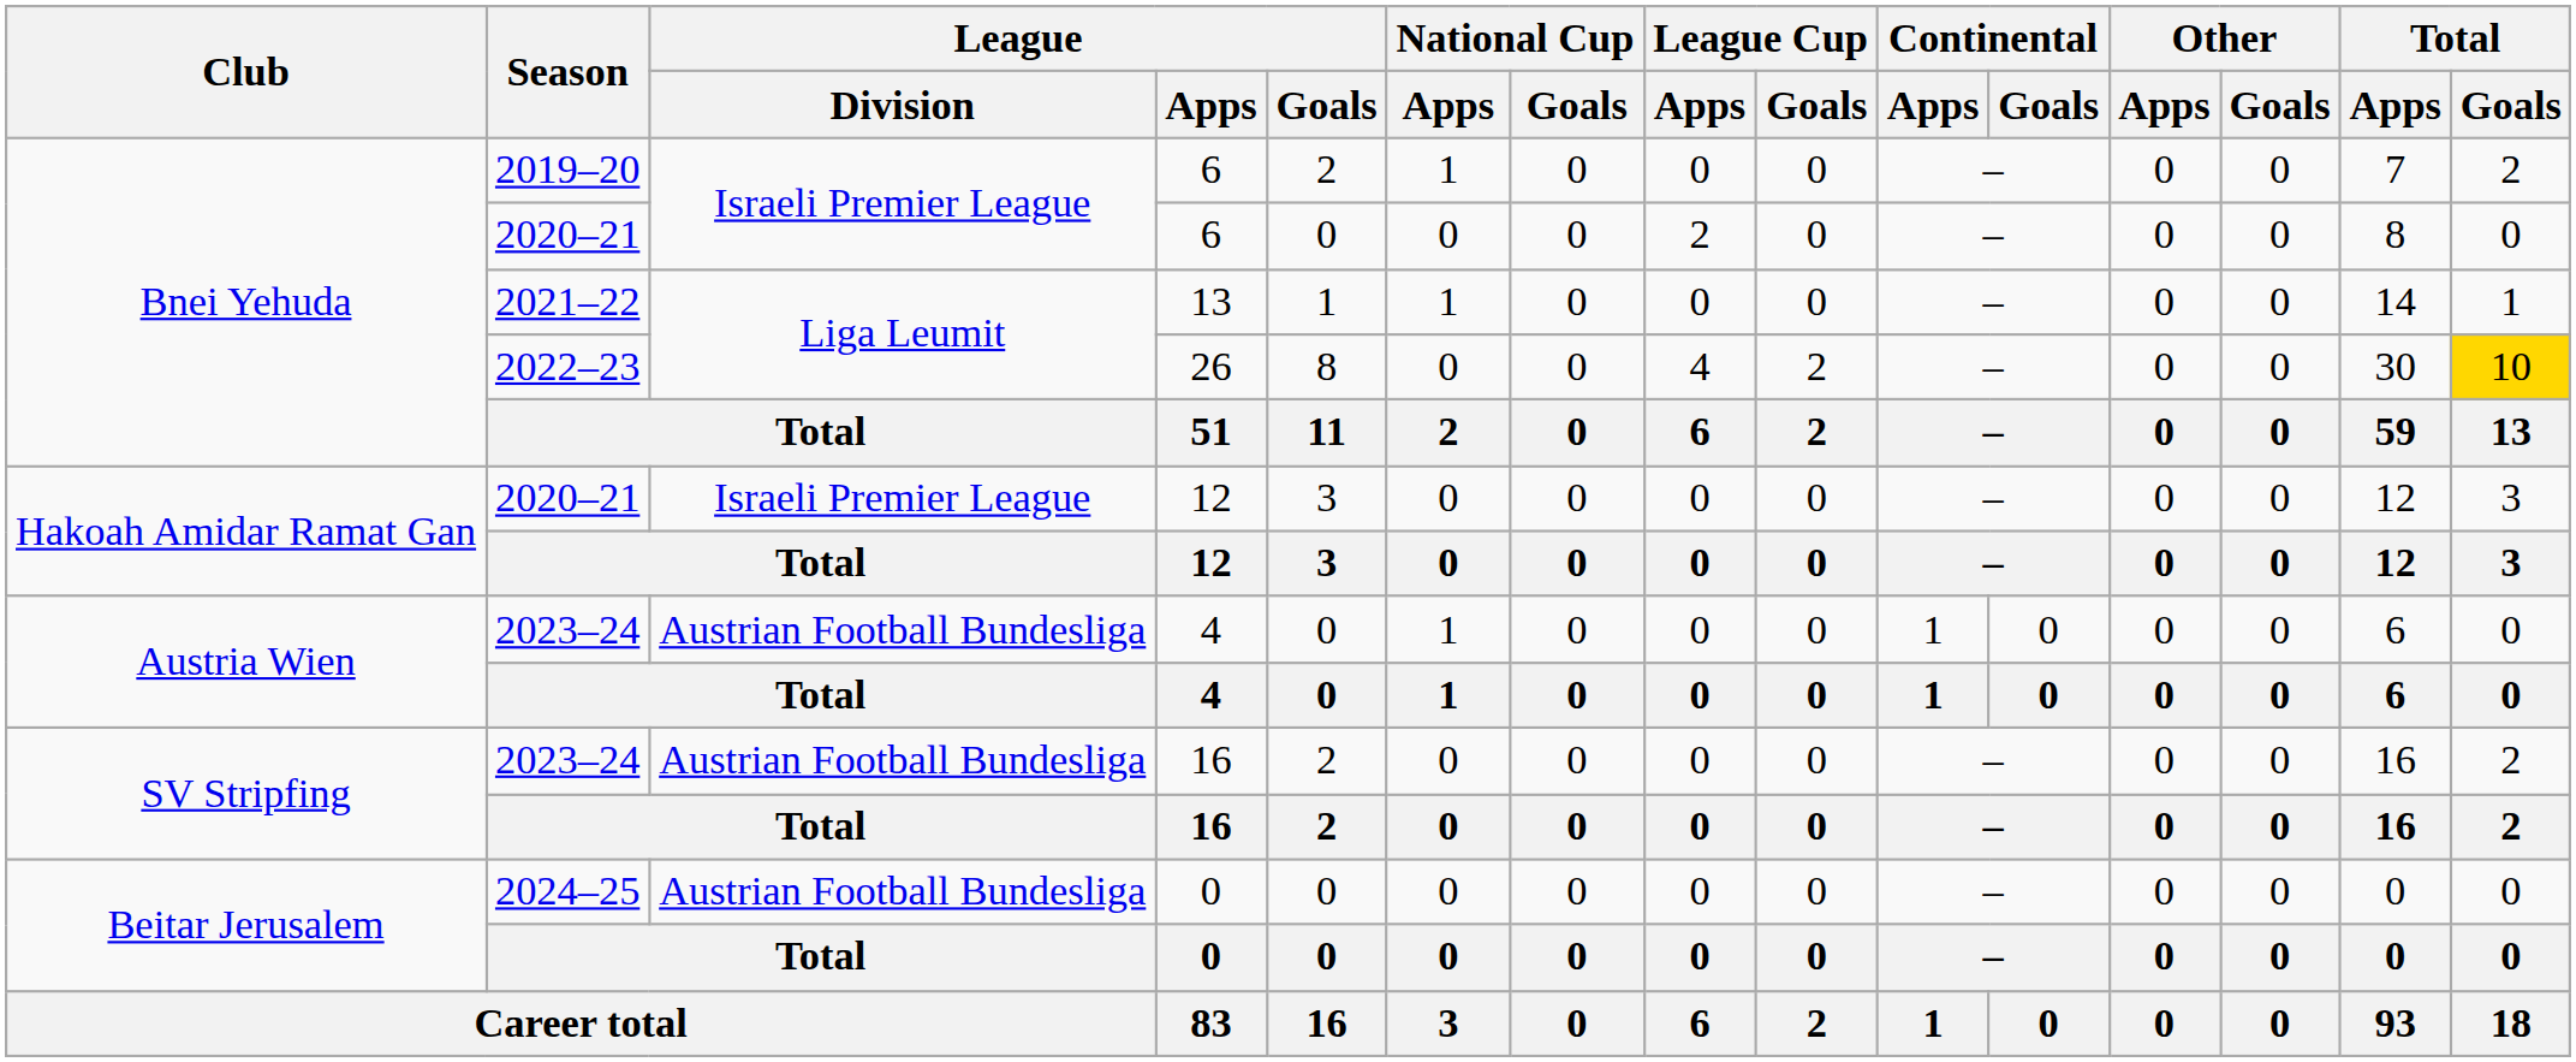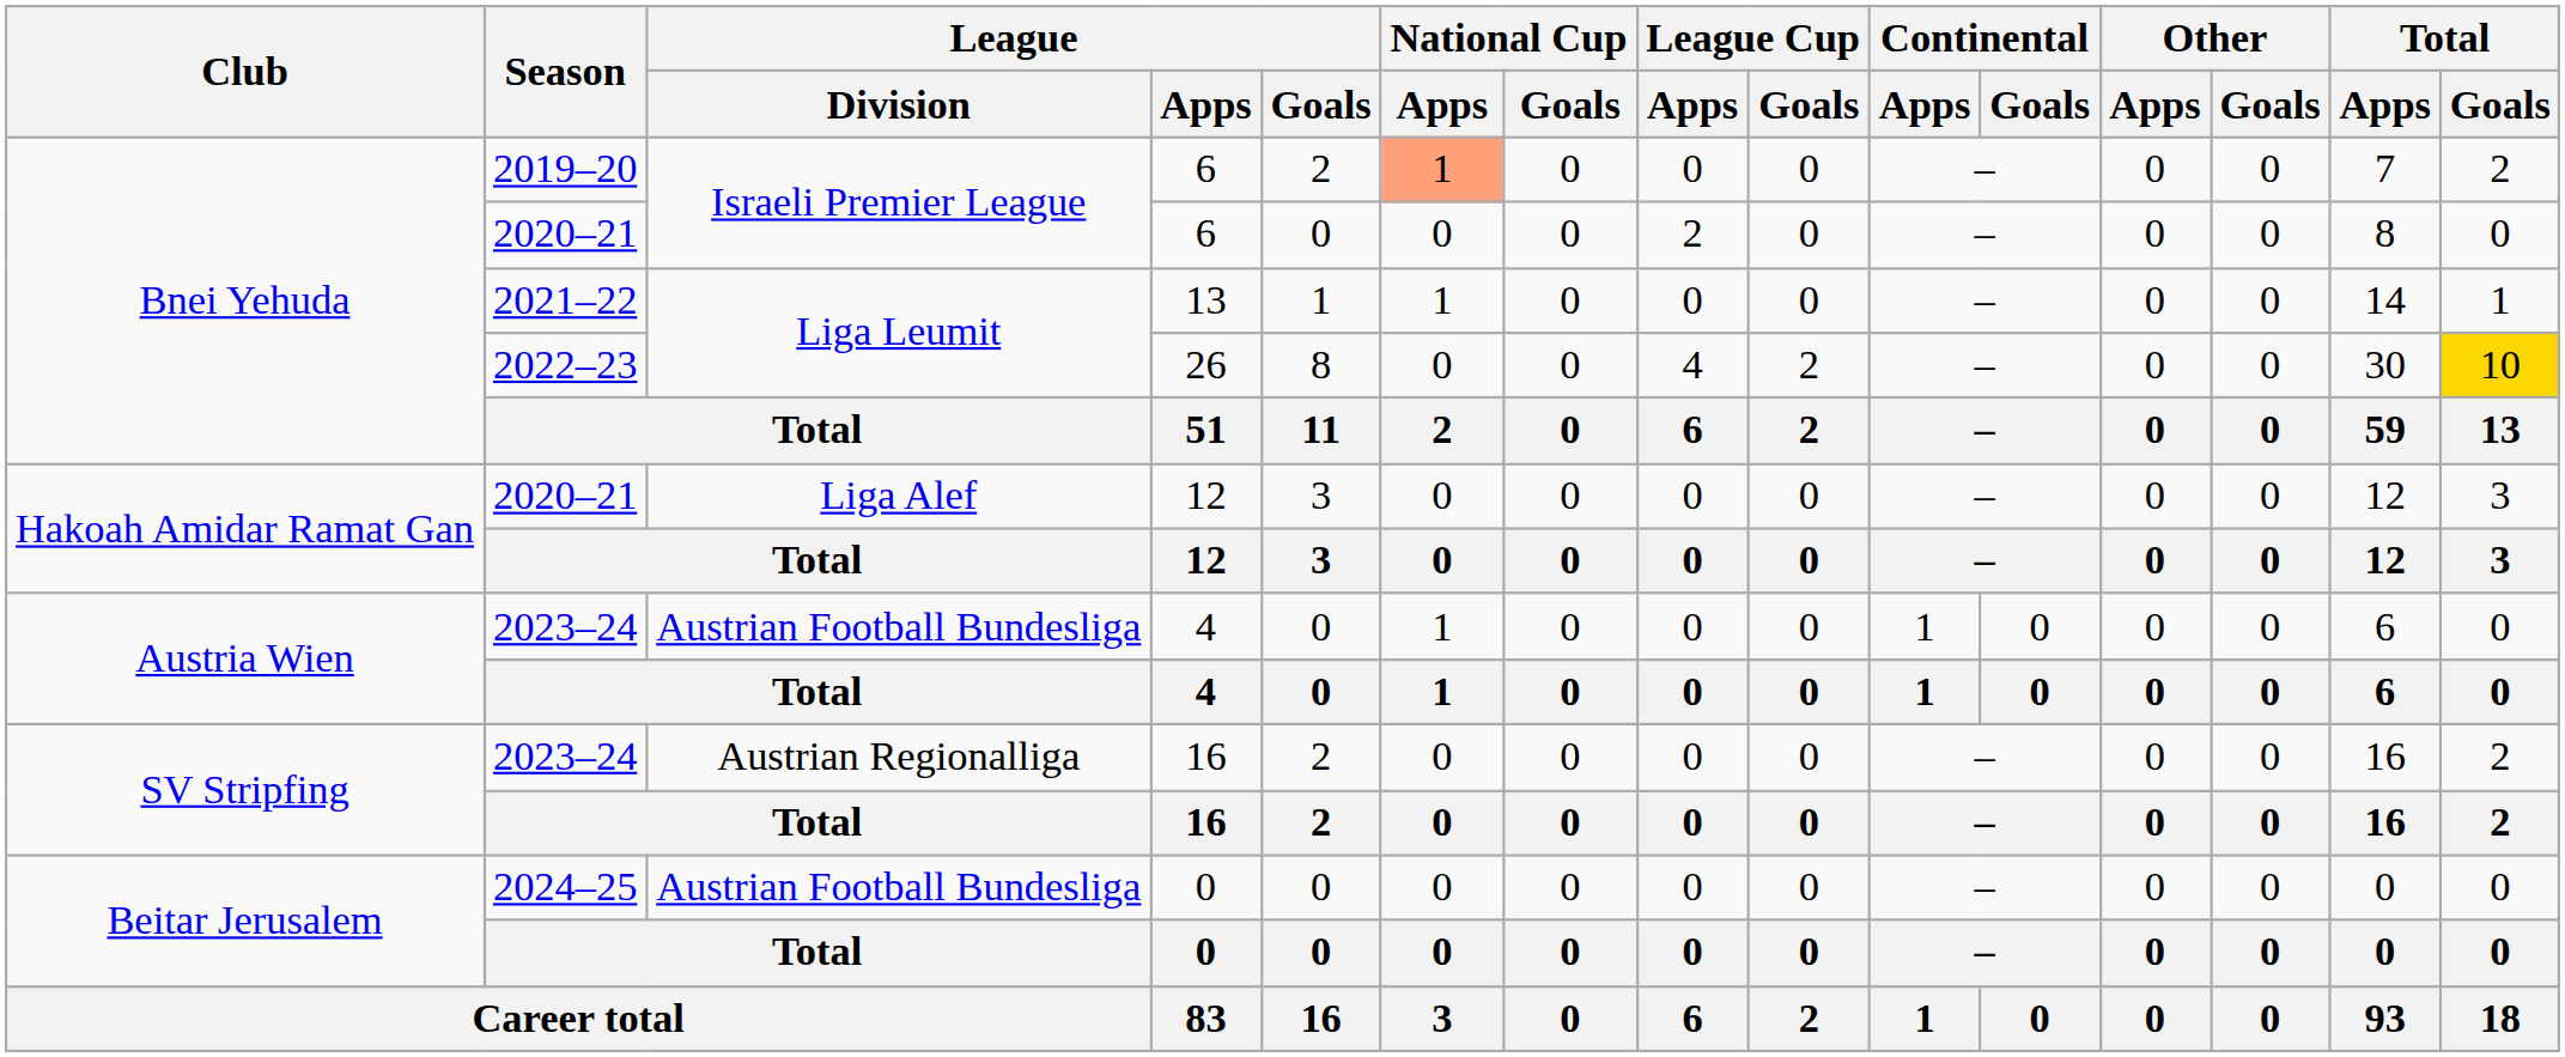 <table class="wikitable" style="text-align: center">
 <tr>
 <th rowspan="2">Club</th>
 <th rowspan="2">Season</th>
 <th colspan="3">League</th>
 <th colspan="2">National Cup</th>
 <th colspan="2">League Cup</th>
 <th colspan="2">Continental</th>
 <th colspan="2">Other</th>
 <th colspan="2">Total</th>
 </tr>
 <tr>
 <th>Division</th>
 <th>Apps</th>
 <th>Goals</th>
 <th>Apps</th>
 <th>Goals</th>
 <th>Apps</th>
 <th>Goals</th>
 <th>Apps</th>
 <th>Goals</th>
 <th>Apps</th>
 <th>Goals</th>
 <th>Apps</th>
 <th>Goals</th>
 </tr>
 <tr>
 <td rowspan="5"><a href='#'>Bnei Yehuda</a></td>
 <td rowspan="1"><a href='#'>2019–20</a></td>
 <td rowspan="2"><a href='#'>Israeli Premier League</a></td>
 <td>6</td>
 <td>2</td>
-<td>1</td>
+<td style="background: lightsalmon;">1</td>
 <td>0</td>
 <td>0</td>
 <td>0</td>
 <td colspan="2">–</td>
 <td>0</td>
 <td>0</td>
 <td>7</td>
 <td>2</td>
 </tr>
 <tr>
 <td rowspan="1"><a href='#'>2020–21</a></td>
 <td>6</td>
 <td>0</td>
 <td>0</td>
 <td>0</td>
 <td>2</td>
 <td>0</td>
 <td colspan="2">–</td>
 <td>0</td>
 <td>0</td>
 <td>8</td>
 <td>0</td>
 </tr>
 <tr>
 <td rowspan="1"><a href='#'>2021–22</a></td>
 <td rowspan="2"><a href='#'>Liga Leumit</a></td>
 <td>13</td>
 <td>1</td>
 <td>1</td>
 <td>0</td>
 <td>0</td>
 <td>0</td>
 <td colspan="2">–</td>
 <td>0</td>
 <td>0</td>
 <td>14</td>
 <td>1</td>
 </tr>
 <tr>
 <td rowspan="1"><a href='#'>2022–23</a></td>
 <td>26</td>
 <td>8</td>
 <td>0</td>
 <td>0</td>
 <td>4</td>
 <td>2</td>
 <td colspan="2">–</td>
 <td>0</td>
 <td>0</td>
 <td>30</td>
 <td style="background: gold;">10</td>
 </tr>
 <tr>
 <th colspan="2">Total</th>
 <th>51</th>
 <th>11</th>
 <th>2</th>
 <th>0</th>
 <th>6</th>
 <th>2</th>
 <th colspan="2">–</th>
 <th>0</th>
 <th>0</th>
 <th>59</th>
 <th>13</th>
 </tr>
 <tr>
 <td rowspan="2"><a href='#'>Hakoah Amidar Ramat Gan</a></td>
 <td rowspan="1"><a href='#'>2020–21</a></td>
-<td rowspan="1"><a href='#'>Israeli Premier League</a></td>
+<td rowspan="1"><a href='#'>Liga Alef</a></td>
 <td>12</td>
 <td>3</td>
 <td>0</td>
 <td>0</td>
 <td>0</td>
 <td>0</td>
 <td colspan="2">–</td>
 <td>0</td>
 <td>0</td>
 <td>12</td>
 <td>3</td>
 </tr>
 <tr>
 <th colspan="2">Total</th>
 <th>12</th>
 <th>3</th>
 <th>0</th>
 <th>0</th>
 <th>0</th>
 <th>0</th>
 <th colspan="2">–</th>
 <th>0</th>
 <th>0</th>
 <th>12</th>
 <th>3</th>
 </tr>
 <tr>
 <td rowspan="2"><a href='#'>Austria Wien</a></td>
 <td rowspan="1"><a href='#'>2023–24</a></td>
 <td rowspan="1"><a href='#'>Austrian Football Bundesliga</a></td>
 <td>4</td>
 <td>0</td>
 <td>1</td>
 <td>0</td>
 <td>0</td>
 <td>0</td>
 <td>1</td>
 <td>0</td>
 <td>0</td>
 <td>0</td>
 <td>6</td>
 <td>0</td>
 </tr>
 <tr>
 <th colspan="2">Total</th>
 <th>4</th>
 <th>0</th>
 <th>1</th>
 <th>0</th>
 <th>0</th>
 <th>0</th>
 <th>1</th>
 <th>0</th>
 <th>0</th>
 <th>0</th>
 <th>6</th>
 <th>0</th>
 </tr>
 <tr>
 <td rowspan="2"><a href='#'>SV Stripfing</a></td>
 <td rowspan="1"><a href='#'>2023–24</a></td>
-<td rowspan="1"><a href='#'>Austrian Football Bundesliga</a></td>
+<td rowspan="1">Austrian Regionalliga</td>
 <td>16</td>
 <td>2</td>
 <td>0</td>
 <td>0</td>
 <td>0</td>
 <td>0</td>
 <td colspan="2">–</td>
 <td>0</td>
 <td>0</td>
 <td>16</td>
 <td>2</td>
 </tr>
 <tr>
 <th colspan="2">Total</th>
 <th>16</th>
 <th>2</th>
 <th>0</th>
 <th>0</th>
 <th>0</th>
 <th>0</th>
 <th colspan="2">–</th>
 <th>0</th>
 <th>0</th>
 <th>16</th>
 <th>2</th>
 </tr>
 <tr>
 <td rowspan="2"><a href='#'>Beitar Jerusalem</a></td>
 <td rowspan="1"><a href='#'>2024–25</a></td>
 <td rowspan="1"><a href='#'>Austrian Football Bundesliga</a></td>
 <td>0</td>
 <td>0</td>
 <td>0</td>
 <td>0</td>
 <td>0</td>
 <td>0</td>
 <td colspan="2">–</td>
 <td>0</td>
 <td>0</td>
 <td>0</td>
 <td>0</td>
 </tr>
 <tr>
 <th colspan="2">Total</th>
 <th>0</th>
 <th>0</th>
 <th>0</th>
 <th>0</th>
 <th>0</th>
 <th>0</th>
 <th colspan="2">–</th>
 <th>0</th>
 <th>0</th>
 <th>0</th>
 <th>0</th>
 </tr>
 <tr>
 <th colspan="3"><strong>Career total</strong></th>
 <th>83</th>
 <th>16</th>
 <th>3</th>
 <th>0</th>
 <th>6</th>
 <th>2</th>
 <th>1</th>
 <th>0</th>
 <th>0</th>
 <th>0</th>
 <th>93</th>
 <th>18</th>
 </tr>
 </table>
